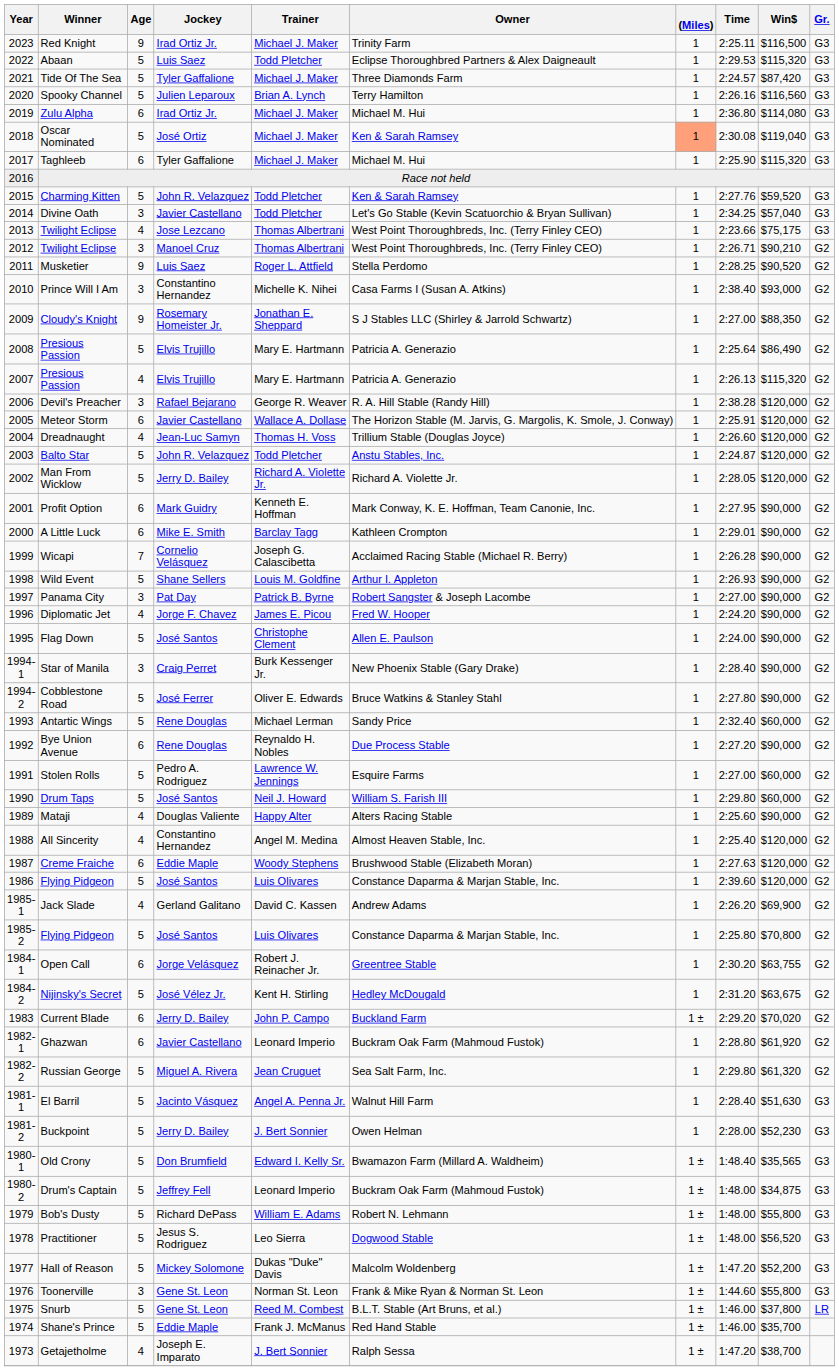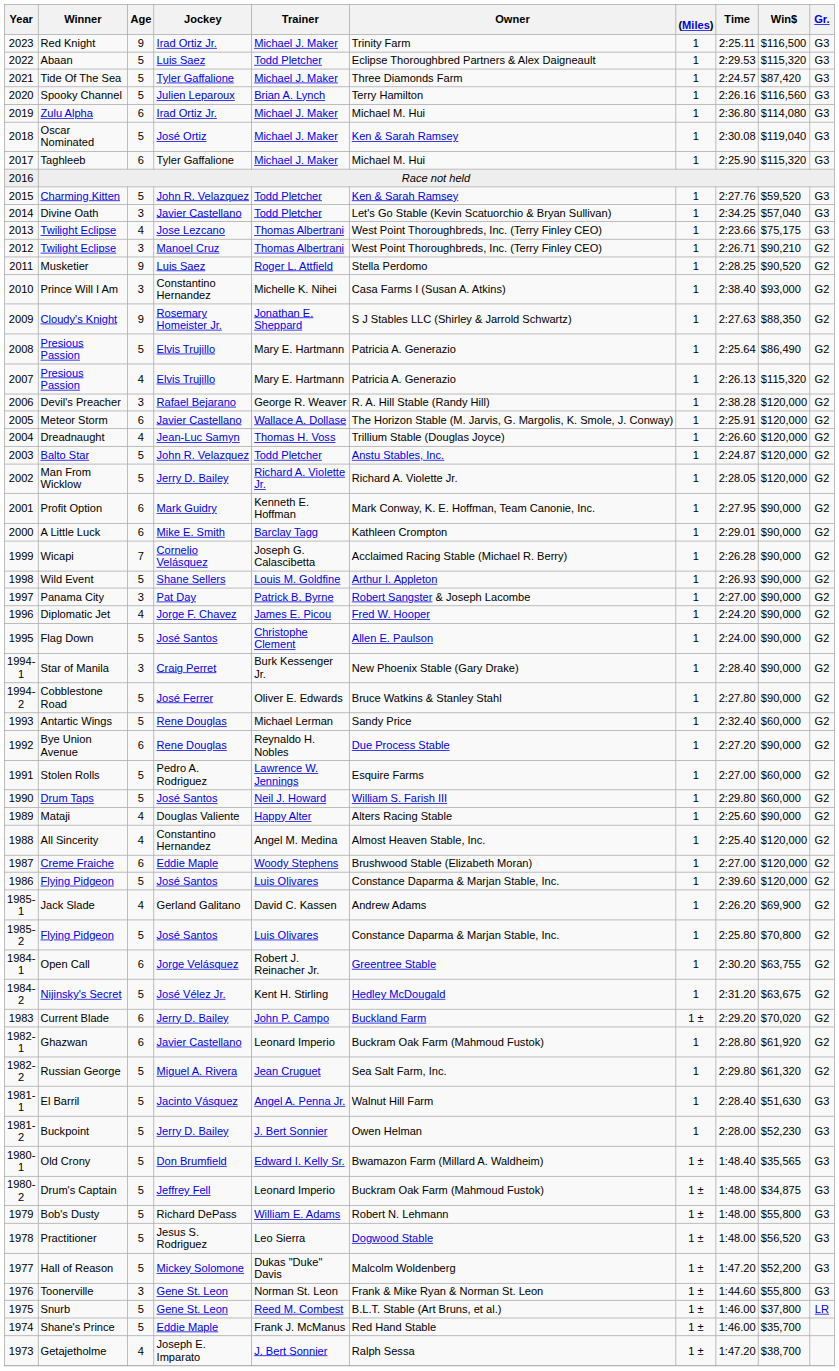 <table class="wikitable sortable" style="font-size:90%">
 <tr>
 <th style="width:30px">Year<br></th>
 <th style="width:110px">Winner<br></th>
 <th style="width:20px">Age<br></th>
 <th style="width:120px">Jockey<br></th>
 <th style="width:120px">Trainer<br></th>
 <th>Owner<br></th>
 <th style="width:25px"><br> <span>(<a href='#'>Miles</a>)</span></th>
 <th style="width:25px">Time<br></th>
 <th style="width:25px">Win$<br></th>
 <th style="width:25px"><a href='#'>Gr.</a></th>
 </tr>
 <tr>
 <td align=center>2023</td>
 <td>Red Knight</td>
 <td align=center>9</td>
 <td><a href='#'>Irad Ortiz Jr.</a></td>
 <td><a href='#'>Michael J. Maker</a></td>
 <td>Trinity Farm</td>
 <td align=center>1<span></span></td>
 <td align=center>2:25.11</td>
 <td>$116,500</td>
 <td align=center>G3</td>
 </tr>
 <tr>
 <td align=center>2022</td>
 <td>Abaan</td>
 <td align=center>5</td>
 <td><a href='#'>Luis Saez</a></td>
 <td><a href='#'>Todd Pletcher</a></td>
 <td>Eclipse Thoroughbred Partners & Alex Daigneault</td>
 <td align=center>1<span></span></td>
 <td align=center>2:29.53</td>
 <td>$115,320</td>
 <td align=center>G3</td>
 </tr>
 <tr>
 <td align=center>2021</td>
 <td>Tide Of The Sea</td>
 <td align=center>5</td>
 <td><a href='#'>Tyler Gaffalione</a></td>
 <td><a href='#'>Michael J. Maker</a></td>
 <td>Three Diamonds Farm</td>
 <td align=center>1<span></span></td>
 <td align=center>2:24.57</td>
 <td>$87,420</td>
 <td align=center>G3</td>
 </tr>
 <tr>
 <td align=center>2020</td>
 <td>Spooky Channel</td>
 <td align=center>5</td>
 <td><a href='#'>Julien Leparoux</a></td>
 <td><a href='#'>Brian A. Lynch</a></td>
 <td>Terry Hamilton</td>
 <td align=center>1<span></span></td>
 <td align=center>2:26.16</td>
 <td>$116,560</td>
 <td align=center>G3</td>
 </tr>
 <tr>
 <td align=center>2019</td>
 <td><a href='#'>Zulu Alpha</a></td>
 <td align=center>6</td>
 <td><a href='#'>Irad Ortiz Jr.</a></td>
 <td><a href='#'>Michael J. Maker</a></td>
 <td>Michael M. Hui</td>
 <td align=center>1<span></span></td>
 <td align=center>2:36.80</td>
 <td>$114,080</td>
 <td align=center>G3</td>
 </tr>
 <tr>
 <td align=center>2018</td>
 <td>Oscar Nominated</td>
 <td align=center>5</td>
 <td><a href='#'>José Ortiz</a></td>
 <td><a href='#'>Michael J. Maker</a></td>
 <td><a href='#'>Ken & Sarah Ramsey</a></td>
-<td align=center style="background: lightsalmon;">1<span></span></td>
+<td align=center>1<span></span></td>
 <td align=center>2:30.08</td>
 <td>$119,040</td>
 <td align=center>G3</td>
 </tr>
 <tr>
 <td align=center>2017</td>
 <td>Taghleeb</td>
 <td align=center>6</td>
 <td>Tyler Gaffalione</td>
 <td><a href='#'>Michael J. Maker</a></td>
 <td>Michael M. Hui</td>
 <td align=center>1<span></span></td>
 <td align=center>2:25.90</td>
 <td>$115,320</td>
 <td align=center>G3</td>
 </tr>
 <tr bgcolor="#eeeeee">
 <td align=center>2016</td>
 <td align=center  colspan=9><em>Race not held</em></td>
 </tr>
 <tr>
 <td align=center>2015</td>
 <td><a href='#'>Charming Kitten</a></td>
 <td align=center>5</td>
 <td><a href='#'>John R. Velazquez</a></td>
 <td><a href='#'>Todd Pletcher</a></td>
 <td><a href='#'>Ken & Sarah Ramsey</a></td>
 <td align=center>1<span></span></td>
 <td align=center>2:27.76</td>
 <td>$59,520</td>
 <td align=center>G3</td>
 </tr>
 <tr>
 <td align=center>2014</td>
 <td>Divine Oath</td>
 <td align=center>3</td>
 <td><a href='#'>Javier Castellano</a></td>
 <td><a href='#'>Todd Pletcher</a></td>
 <td>Let's Go Stable (Kevin Scatuorchio & Bryan Sullivan)</td>
 <td align=center>1<span></span></td>
 <td align=center>2:34.25</td>
 <td>$57,040</td>
 <td align=center>G3</td>
 </tr>
 <tr>
 <td align=center>2013</td>
 <td><a href='#'>Twilight Eclipse</a></td>
 <td align=center>4</td>
 <td><a href='#'>Jose Lezcano</a></td>
 <td><a href='#'>Thomas Albertrani</a></td>
 <td>West Point Thoroughbreds, Inc. (Terry Finley CEO)</td>
 <td align=center>1<span></span></td>
 <td align=center>2:23.66</td>
 <td>$75,175</td>
 <td align=center>G3</td>
 </tr>
 <tr>
 <td align=center>2012</td>
 <td><a href='#'>Twilight Eclipse</a></td>
 <td align=center>3</td>
 <td><a href='#'>Manoel Cruz</a></td>
 <td><a href='#'>Thomas Albertrani</a></td>
 <td>West Point Thoroughbreds, Inc. (Terry Finley CEO)</td>
 <td align=center>1<span></span></td>
 <td align=center>2:26.71</td>
 <td>$90,210</td>
 <td align=center>G2</td>
 </tr>
 <tr>
 <td align=center>2011</td>
 <td>Musketier</td>
 <td align=center>9</td>
 <td><a href='#'>Luis Saez</a></td>
 <td><a href='#'>Roger L. Attfield</a></td>
 <td>Stella Perdomo</td>
 <td align=center>1<span></span></td>
 <td align=center>2:28.25</td>
 <td>$90,520</td>
 <td align=center>G2</td>
 </tr>
 <tr>
 <td align=center>2010</td>
 <td>Prince Will I Am</td>
 <td align=center>3</td>
 <td>Constantino Hernandez</td>
 <td>Michelle K. Nihei</td>
 <td>Casa Farms I (Susan A. Atkins)</td>
 <td align=center>1<span></span></td>
 <td align=center>2:38.40</td>
 <td>$93,000</td>
 <td align=center>G2</td>
 </tr>
 <tr>
 <td align=center>2009</td>
 <td><a href='#'>Cloudy's Knight</a></td>
 <td align=center>9</td>
 <td><a href='#'>Rosemary Homeister Jr.</a></td>
 <td><a href='#'>Jonathan E. Sheppard</a></td>
 <td>S J Stables LLC (Shirley & Jarrold Schwartz)</td>
 <td align=center>1<span></span></td>
-<td align=center>2:27.00</td>
+<td align=center>2:27.63</td>
 <td>$88,350</td>
 <td align=center>G2</td>
 </tr>
 <tr>
 <td align=center>2008</td>
 <td><a href='#'>Presious Passion</a></td>
 <td align=center>5</td>
 <td><a href='#'>Elvis Trujillo</a></td>
 <td>Mary E. Hartmann</td>
 <td>Patricia A. Generazio</td>
 <td align=center>1<span></span></td>
 <td align=center>2:25.64</td>
 <td>$86,490</td>
 <td align=center>G2</td>
 </tr>
 <tr>
 <td align=center>2007</td>
 <td><a href='#'>Presious Passion</a></td>
 <td align=center>4</td>
 <td><a href='#'>Elvis Trujillo</a></td>
 <td>Mary E. Hartmann</td>
 <td>Patricia A. Generazio</td>
 <td align=center>1<span></span></td>
 <td align=center>2:26.13</td>
 <td>$115,320</td>
 <td align=center>G2</td>
 </tr>
 <tr>
 <td align=center>2006</td>
 <td>Devil's Preacher</td>
 <td align=center>3</td>
 <td><a href='#'>Rafael Bejarano</a></td>
 <td>George R. Weaver</td>
 <td>R. A. Hill Stable (Randy Hill)</td>
 <td align=center>1<span></span></td>
 <td align=center>2:38.28</td>
 <td>$120,000</td>
 <td align=center>G2</td>
 </tr>
 <tr>
 <td align=center>2005</td>
 <td>Meteor Storm</td>
 <td align=center>6</td>
 <td><a href='#'>Javier Castellano</a></td>
 <td><a href='#'>Wallace A. Dollase</a></td>
 <td>The Horizon Stable (M. Jarvis, G. Margolis, K. Smole, J. Conway)</td>
 <td align=center>1<span></span></td>
 <td align=center>2:25.91</td>
 <td>$120,000</td>
 <td align=center>G2</td>
 </tr>
 <tr>
 <td align=center>2004</td>
 <td>Dreadnaught</td>
 <td align=center>4</td>
 <td><a href='#'>Jean-Luc Samyn</a></td>
 <td><a href='#'>Thomas H. Voss</a></td>
 <td>Trillium Stable (Douglas Joyce)</td>
 <td align=center>1<span></span></td>
 <td align=center>2:26.60</td>
 <td>$120,000</td>
 <td align=center>G2</td>
 </tr>
 <tr>
 <td align=center>2003</td>
 <td><a href='#'>Balto Star</a></td>
 <td align=center>5</td>
 <td><a href='#'>John R. Velazquez</a></td>
 <td><a href='#'>Todd Pletcher</a></td>
 <td><a href='#'>Anstu Stables, Inc.</a></td>
 <td align=center>1<span></span></td>
 <td align=center>2:24.87</td>
 <td>$120,000</td>
 <td align=center>G2</td>
 </tr>
 <tr>
 <td align=center>2002</td>
 <td>Man From Wicklow</td>
 <td align=center>5</td>
 <td><a href='#'>Jerry D. Bailey</a></td>
 <td><a href='#'>Richard A. Violette Jr.</a></td>
 <td>Richard A. Violette Jr.</td>
 <td align=center>1<span></span></td>
 <td align=center>2:28.05</td>
 <td>$120,000</td>
 <td align=center>G2</td>
 </tr>
 <tr>
 <td align=center>2001</td>
 <td>Profit Option</td>
 <td align=center>6</td>
 <td><a href='#'>Mark Guidry</a></td>
 <td>Kenneth E. Hoffman</td>
 <td>Mark Conway, K. E. Hoffman, Team Canonie, Inc.</td>
 <td align=center>1<span></span></td>
 <td align=center>2:27.95</td>
 <td>$90,000</td>
 <td align=center>G2</td>
 </tr>
 <tr>
 <td align=center>2000</td>
 <td>A Little Luck</td>
 <td align=center>6</td>
 <td><a href='#'>Mike E. Smith</a></td>
 <td><a href='#'>Barclay Tagg</a></td>
 <td>Kathleen Crompton</td>
 <td align=center>1<span></span></td>
 <td align=center>2:29.01</td>
 <td>$90,000</td>
 <td align=center>G2</td>
 </tr>
 <tr>
 <td align=center>1999</td>
 <td>Wicapi</td>
 <td align=center>7</td>
 <td><a href='#'>Cornelio Velásquez</a></td>
 <td>Joseph G. Calascibetta</td>
 <td>Acclaimed Racing Stable (Michael R. Berry)</td>
 <td align=center>1<span></span></td>
 <td align=center>2:26.28</td>
 <td>$90,000</td>
 <td align=center>G2</td>
 </tr>
 <tr>
 <td align=center>1998</td>
 <td>Wild Event</td>
 <td align=center>5</td>
 <td><a href='#'>Shane Sellers</a></td>
 <td><a href='#'>Louis M. Goldfine</a></td>
 <td><a href='#'>Arthur I. Appleton</a></td>
 <td align=center>1<span></span></td>
 <td align=center>2:26.93</td>
 <td>$90,000</td>
 <td align=center>G2</td>
 </tr>
 <tr>
 <td align=center>1997</td>
 <td>Panama City</td>
 <td align=center>3</td>
 <td><a href='#'>Pat Day</a></td>
 <td><a href='#'>Patrick B. Byrne</a></td>
 <td><a href='#'>Robert Sangster</a> & Joseph Lacombe</td>
 <td align=center>1<span></span></td>
 <td align=center>2:27.00</td>
 <td>$90,000</td>
 <td align=center>G2</td>
 </tr>
 <tr>
 <td align=center>1996</td>
 <td>Diplomatic Jet</td>
 <td align=center>4</td>
 <td><a href='#'>Jorge F. Chavez</a></td>
 <td><a href='#'>James E. Picou</a></td>
 <td><a href='#'>Fred W. Hooper</a></td>
 <td align=center>1<span></span></td>
 <td align=center>2:24.20</td>
 <td>$90,000</td>
 <td align=center>G2</td>
 </tr>
 <tr>
 <td align=center>1995</td>
 <td>Flag Down</td>
 <td align=center>5</td>
 <td><a href='#'>José Santos</a></td>
 <td><a href='#'>Christophe Clement</a></td>
 <td><a href='#'>Allen E. Paulson</a></td>
 <td align=center>1<span></span></td>
 <td align=center>2:24.00</td>
 <td>$90,000</td>
 <td align=center>G2</td>
 </tr>
 <tr>
 <td align=center>1994-1</td>
 <td>Star of Manila</td>
 <td align=center>3</td>
 <td><a href='#'>Craig Perret</a></td>
 <td>Burk Kessenger Jr.</td>
 <td>New Phoenix Stable (Gary Drake)</td>
 <td align=center>1<span></span></td>
 <td align=center>2:28.40</td>
 <td>$90,000</td>
 <td align=center>G2</td>
 </tr>
 <tr>
 <td align=center>1994-2</td>
 <td>Cobblestone Road</td>
 <td align=center>5</td>
 <td><a href='#'>José Ferrer</a></td>
 <td>Oliver E. Edwards</td>
 <td>Bruce Watkins & Stanley Stahl</td>
 <td align=center>1<span></span></td>
 <td align=center>2:27.80</td>
 <td>$90,000</td>
 <td align=center>G2</td>
 </tr>
 <tr>
 <td align=center>1993</td>
 <td>Antartic Wings</td>
 <td align=center>5</td>
 <td><a href='#'>Rene Douglas</a></td>
 <td>Michael Lerman</td>
 <td>Sandy Price</td>
 <td align=center>1<span></span></td>
 <td align=center>2:32.40</td>
 <td>$60,000</td>
 <td align=center>G2</td>
 </tr>
 <tr>
 <td align=center>1992</td>
 <td>Bye Union Avenue</td>
 <td align=center>6</td>
 <td><a href='#'>Rene Douglas</a></td>
 <td>Reynaldo H. Nobles</td>
 <td><a href='#'>Due Process Stable</a></td>
 <td align=center>1<span></span></td>
 <td align=center>2:27.20</td>
 <td>$90,000</td>
 <td align=center>G2</td>
 </tr>
 <tr>
 <td align=center>1991</td>
 <td>Stolen Rolls</td>
 <td align=center>5</td>
 <td>Pedro A. Rodriguez</td>
 <td><a href='#'>Lawrence W. Jennings</a></td>
 <td>Esquire Farms</td>
 <td align=center>1<span></span></td>
 <td align=center>2:27.00</td>
 <td>$60,000</td>
 <td align=center>G2</td>
 </tr>
 <tr>
 <td align=center>1990</td>
 <td><a href='#'>Drum Taps</a></td>
 <td align=center>5</td>
 <td><a href='#'>José Santos</a></td>
 <td><a href='#'>Neil J. Howard</a></td>
 <td><a href='#'>William S. Farish III</a></td>
 <td align=center>1<span></span></td>
 <td align=center>2:29.80</td>
 <td>$60,000</td>
 <td align=center>G2</td>
 </tr>
 <tr>
 <td align=center>1989</td>
 <td>Mataji</td>
 <td align=center>4</td>
 <td>Douglas Valiente</td>
 <td><a href='#'>Happy Alter</a></td>
 <td>Alters Racing Stable</td>
 <td align=center>1<span></span></td>
 <td align=center>2:25.60</td>
 <td>$90,000</td>
 <td align=center>G2</td>
 </tr>
 <tr>
 <td align=center>1988</td>
 <td>All Sincerity</td>
 <td align=center>4</td>
 <td>Constantino Hernandez</td>
 <td>Angel M. Medina</td>
 <td>Almost Heaven Stable, Inc.</td>
 <td align=center>1<span></span></td>
 <td align=center>2:25.40</td>
 <td>$120,000</td>
 <td align=center>G2</td>
 </tr>
 <tr>
 <td align=center>1987</td>
 <td><a href='#'>Creme Fraiche</a></td>
 <td align=center>6</td>
 <td><a href='#'>Eddie Maple</a></td>
 <td><a href='#'>Woody Stephens</a></td>
 <td>Brushwood Stable (Elizabeth Moran)</td>
 <td align=center>1<span></span></td>
-<td align=center>2:27.63</td>
+<td align=center>2:27.00</td>
 <td>$120,000</td>
 <td align=center>G2</td>
 </tr>
 <tr>
 <td align=center>1986</td>
 <td><a href='#'>Flying Pidgeon</a></td>
 <td align=center>5</td>
 <td><a href='#'>José Santos</a></td>
 <td><a href='#'>Luis Olivares</a></td>
 <td>Constance Daparma & Marjan Stable, Inc.</td>
 <td align=center>1<span></span></td>
 <td align=center>2:39.60</td>
 <td>$120,000</td>
 <td align=center>G2</td>
 </tr>
 <tr>
 <td align=center>1985-1</td>
 <td>Jack Slade</td>
 <td align=center>4</td>
 <td>Gerland Galitano</td>
 <td>David C. Kassen</td>
 <td>Andrew Adams</td>
 <td align=center>1<span></span></td>
 <td align=center>2:26.20</td>
 <td>$69,900</td>
 <td align=center>G2</td>
 </tr>
 <tr>
 <td align=center>1985-2</td>
 <td><a href='#'>Flying Pidgeon</a></td>
 <td align=center>5</td>
 <td><a href='#'>José Santos</a></td>
 <td><a href='#'>Luis Olivares</a></td>
 <td>Constance Daparma & Marjan Stable, Inc.</td>
 <td align=center>1<span></span></td>
 <td align=center>2:25.80</td>
 <td>$70,800</td>
 <td align=center>G2</td>
 </tr>
 <tr>
 <td align=center>1984-1</td>
 <td>Open Call</td>
 <td align=center>6</td>
 <td><a href='#'>Jorge Velásquez</a></td>
 <td>Robert J. Reinacher Jr.</td>
 <td><a href='#'>Greentree Stable</a></td>
 <td align=center>1<span></span></td>
 <td align=center>2:30.20</td>
 <td>$63,755</td>
 <td align=center>G2</td>
 </tr>
 <tr>
 <td align=center>1984-2</td>
 <td><a href='#'>Nijinsky's Secret</a></td>
 <td align=center>5</td>
 <td><a href='#'>José Vélez Jr.</a></td>
 <td>Kent H. Stirling</td>
 <td><a href='#'>Hedley McDougald</a></td>
 <td align=center>1<span></span></td>
 <td align=center>2:31.20</td>
 <td>$63,675</td>
 <td align=center>G2</td>
 </tr>
 <tr>
 <td align=center>1983</td>
 <td>Current Blade</td>
 <td align=center>6</td>
 <td><a href='#'>Jerry D. Bailey</a></td>
 <td><a href='#'>John P. Campo</a></td>
 <td><a href='#'>Buckland Farm</a></td>
 <td align=center>1<span> ±</span></td>
 <td align=center>2:29.20</td>
 <td>$70,020</td>
 <td align=center>G2</td>
 </tr>
 <tr>
 <td align=center>1982-1</td>
 <td>Ghazwan</td>
 <td align=center>6</td>
 <td><a href='#'>Javier Castellano</a></td>
 <td>Leonard Imperio</td>
 <td>Buckram Oak Farm (Mahmoud Fustok)</td>
 <td align=center>1<span></span></td>
 <td align=center>2:28.80</td>
 <td>$61,920</td>
 <td align=center>G2</td>
 </tr>
 <tr>
 <td align=center>1982-2</td>
 <td>Russian George</td>
 <td align=center>5</td>
 <td><a href='#'>Miguel A. Rivera</a></td>
 <td><a href='#'>Jean Cruguet</a></td>
 <td>Sea Salt Farm, Inc.</td>
 <td align=center>1<span></span></td>
 <td align=center>2:29.80</td>
 <td>$61,320</td>
 <td align=center>G2</td>
 </tr>
 <tr>
 <td align=center>1981-1</td>
 <td>El Barril</td>
 <td align=center>5</td>
 <td><a href='#'>Jacinto Vásquez</a></td>
 <td><a href='#'>Angel A. Penna Jr.</a></td>
 <td>Walnut Hill Farm</td>
 <td align=center>1<span></span></td>
 <td align=center>2:28.40</td>
 <td>$51,630</td>
 <td align=center>G3</td>
 </tr>
 <tr>
 <td align=center>1981-2</td>
 <td>Buckpoint</td>
 <td align=center>5</td>
 <td><a href='#'>Jerry D. Bailey</a></td>
 <td><a href='#'>J. Bert Sonnier</a></td>
 <td>Owen Helman</td>
 <td align=center>1<span></span></td>
 <td align=center>2:28.00</td>
 <td>$52,230</td>
 <td align=center>G3</td>
 </tr>
 <tr>
 <td align=center>1980-1</td>
 <td>Old Crony</td>
 <td align=center>5</td>
 <td><a href='#'>Don Brumfield</a></td>
 <td><a href='#'>Edward I. Kelly Sr.</a></td>
 <td>Bwamazon Farm (Millard A. Waldheim)</td>
 <td align=center>1<span>  ±</span></td>
 <td align=center>1:48.40</td>
 <td>$35,565</td>
 <td align=center>G3</td>
 </tr>
 <tr>
 <td align=center>1980-2</td>
 <td>Drum's Captain</td>
 <td align=center>5</td>
 <td><a href='#'>Jeffrey Fell</a></td>
 <td>Leonard Imperio</td>
 <td>Buckram Oak Farm (Mahmoud Fustok)</td>
 <td align=center>1<span>  ±</span></td>
 <td align=center>1:48.00</td>
 <td>$34,875</td>
 <td align=center>G3</td>
 </tr>
 <tr>
 <td align=center>1979</td>
 <td>Bob's Dusty</td>
 <td align=center>5</td>
 <td>Richard DePass</td>
 <td><a href='#'>William E. Adams</a></td>
 <td>Robert N. Lehmann</td>
 <td align=center>1<span>  ±</span></td>
 <td align=center>1:48.00</td>
 <td>$55,800</td>
 <td align=center>G3</td>
 </tr>
 <tr>
 <td align=center>1978</td>
 <td>Practitioner</td>
 <td align=center>5</td>
 <td>Jesus S. Rodriguez</td>
 <td>Leo Sierra</td>
 <td><a href='#'>Dogwood Stable</a></td>
 <td align=center>1<span>  ±</span></td>
 <td align=center>1:48.00</td>
 <td>$56,520</td>
 <td align=center>G3</td>
 </tr>
 <tr>
 <td align=center>1977</td>
 <td>Hall of Reason</td>
 <td align=center>5</td>
 <td><a href='#'>Mickey Solomone</a></td>
 <td>Dukas "Duke" Davis</td>
 <td>Malcolm Woldenberg</td>
 <td align=center>1<span>  ±</span></td>
 <td align=center>1:47.20</td>
 <td>$52,200</td>
 <td align=center>G3</td>
 </tr>
 <tr>
 <td align=center>1976</td>
 <td>Toonerville</td>
 <td align=center>3</td>
 <td><a href='#'>Gene St. Leon</a></td>
 <td>Norman St. Leon</td>
 <td>Frank & Mike Ryan & Norman St. Leon</td>
 <td align=center>1<span>  ±</span></td>
 <td align=center>1:44.60</td>
 <td>$55,800</td>
 <td align=center>G3</td>
 </tr>
 <tr>
 <td align=center>1975</td>
 <td>Snurb</td>
 <td align=center>5</td>
 <td><a href='#'>Gene St. Leon</a></td>
 <td><a href='#'>Reed M. Combest</a></td>
 <td>B.L.T. Stable (Art Bruns, et al.)</td>
 <td align=center>1<span>  ±</span></td>
 <td align=center>1:46.00</td>
 <td>$37,800</td>
 <td align=center><a href='#'>LR</a></td>
 </tr>
 <tr>
 <td align=center>1974</td>
 <td>Shane's Prince</td>
 <td align=center>5</td>
 <td><a href='#'>Eddie Maple</a></td>
 <td>Frank J. McManus</td>
 <td>Red Hand Stable</td>
 <td align=center>1<span>  ±</span></td>
 <td align=center>1:46.00</td>
 <td>$35,700</td>
 <td></td>
 </tr>
 <tr>
 <td align=center>1973</td>
 <td>Getajetholme</td>
 <td align=center>4</td>
 <td>Joseph E. Imparato</td>
 <td><a href='#'>J. Bert Sonnier</a></td>
 <td>Ralph Sessa</td>
 <td align=center>1<span>  ±</span></td>
 <td align=center>1:47.20</td>
 <td>$38,700</td>
 <td></td>
 </tr>
 <tr>
 </tr>
 </table>
